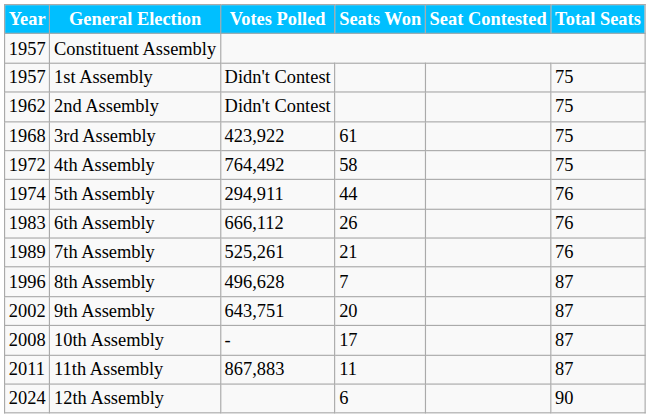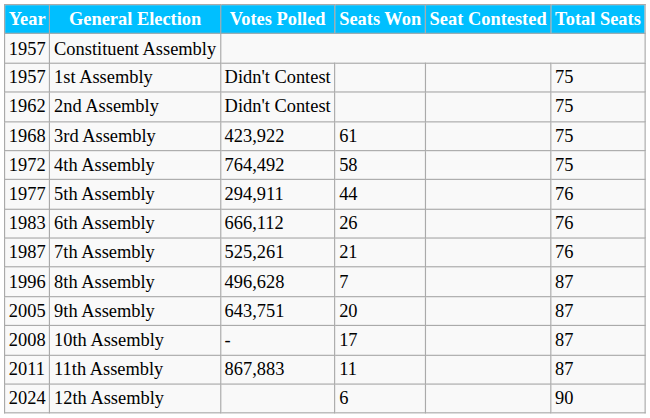 <table class="wikitable">
 <tr>
 <th style="background-color:#00BFFF; color:white">Year</th>
 <th style="background-color:#00BFFF; color:white">General Election</th>
 <th style="background-color:#00BFFF; color:white">Votes Polled</th>
 <th style="background-color:#00BFFF; color:white">Seats Won</th>
 <th style="background-color:#00BFFF; color:white">Seat Contested</th>
 <th style="background-color:#00BFFF; color:white">Total Seats</th>
 </tr>
 <tr>
 <td>1957</td>
 <td>Constituent Assembly</td>
 </tr>
 <tr>
 <td>1957</td>
 <td>1st Assembly</td>
 <td>Didn't Contest</td>
 <td></td>
 <td></td>
 <td>75</td>
 </tr>
 <tr>
 <td>1962</td>
 <td>2nd Assembly</td>
 <td>Didn't Contest</td>
 <td></td>
 <td></td>
 <td>75</td>
 </tr>
 <tr>
 <td>1968</td>
 <td>3rd Assembly</td>
 <td>423,922</td>
 <td>61</td>
 <td></td>
 <td>75</td>
 </tr>
 <tr>
 <td>1972</td>
 <td>4th Assembly</td>
 <td>764,492</td>
 <td>58</td>
 <td></td>
 <td>75</td>
 </tr>
 <tr>
-<td>1974</td>
+<td>1977</td>
 <td>5th Assembly</td>
 <td>294,911</td>
 <td>44</td>
 <td></td>
 <td>76</td>
 </tr>
 <tr>
 <td>1983</td>
 <td>6th Assembly</td>
 <td>666,112</td>
 <td>26</td>
 <td></td>
 <td>76</td>
 </tr>
 <tr>
-<td>1989</td>
+<td>1987</td>
 <td>7th Assembly</td>
 <td>525,261</td>
 <td>21</td>
 <td></td>
 <td>76</td>
 </tr>
 <tr>
 <td>1996</td>
 <td>8th Assembly</td>
 <td>496,628</td>
 <td>7</td>
 <td></td>
 <td>87</td>
 </tr>
 <tr>
-<td>2002</td>
+<td>2005</td>
 <td>9th Assembly</td>
 <td>643,751</td>
 <td>20</td>
 <td></td>
 <td>87</td>
 </tr>
 <tr>
 <td>2008</td>
 <td>10th Assembly</td>
 <td>-</td>
 <td>17</td>
 <td></td>
 <td>87</td>
 </tr>
 <tr>
 <td>2011</td>
 <td>11th Assembly</td>
 <td>867,883</td>
 <td>11</td>
 <td></td>
 <td>87</td>
 </tr>
 <tr>
 <td>2024</td>
 <td>12th Assembly</td>
 <td></td>
 <td>6</td>
 <td></td>
 <td>90</td>
 </tr>
 </table>
